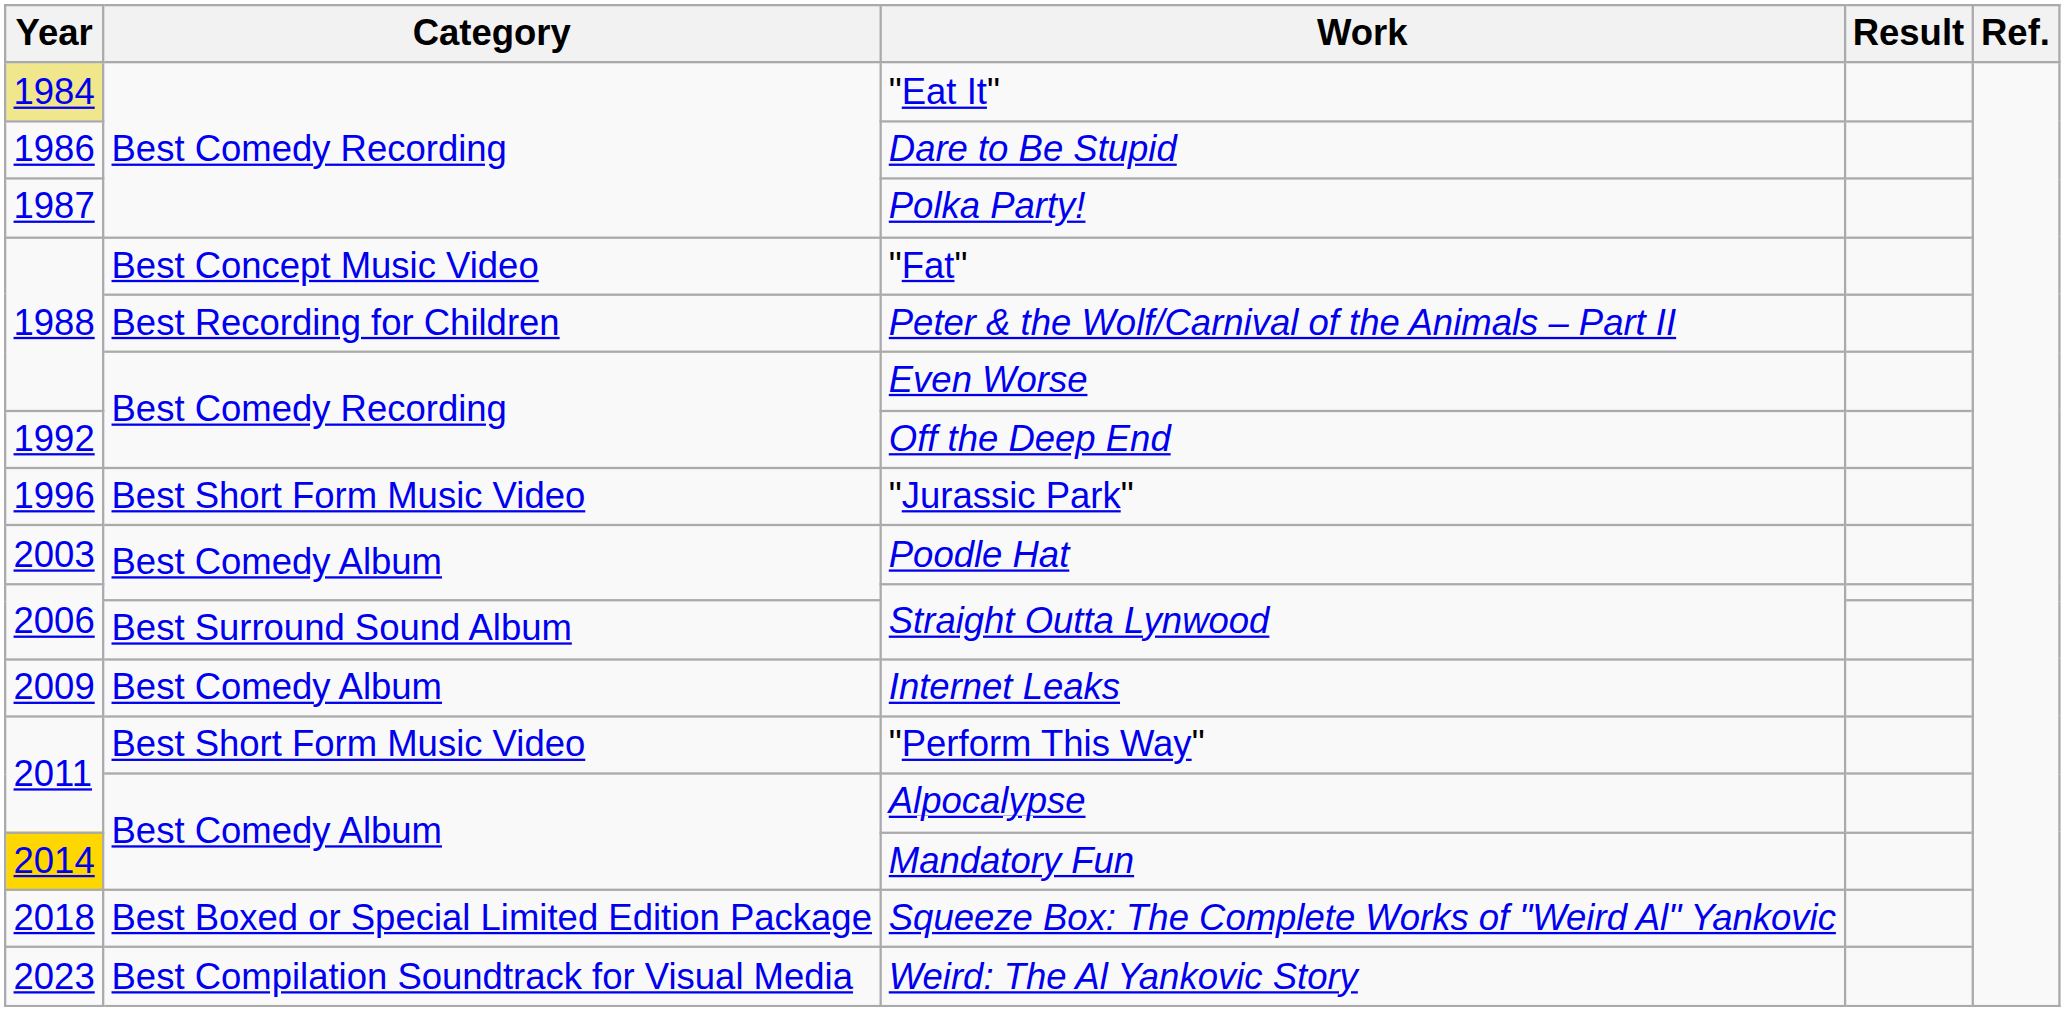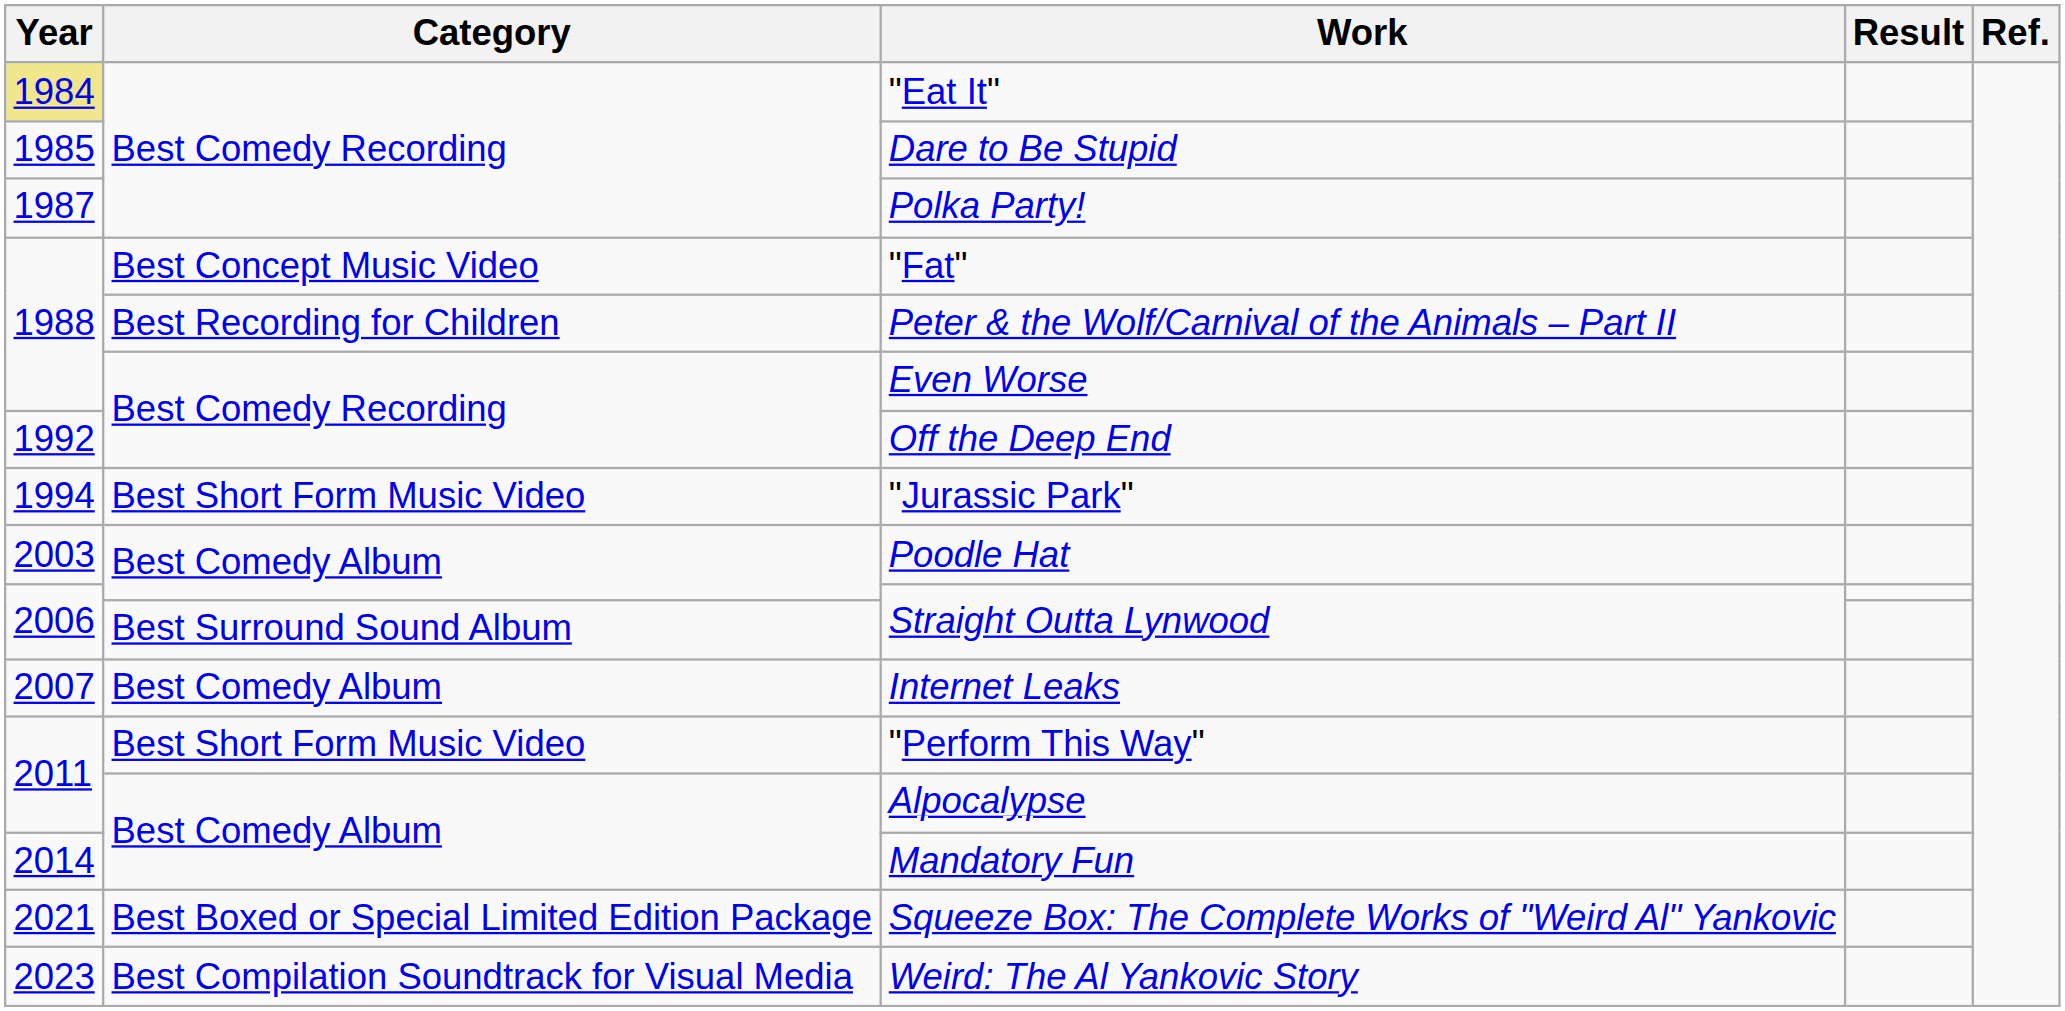 <table class="wikitable">
 <tr>
 <th>Year</th>
 <th>Category</th>
 <th>Work</th>
 <th>Result</th>
 <th>Ref.</th>
 </tr>
 <tr>
 <td style="background: khaki;"><a href='#'>1984</a></td>
 <td rowspan="3"><a href='#'>Best Comedy Recording</a></td>
 <td>"<a href='#'>Eat It</a>"</td>
 <td></td>
 <td align="center" rowspan="17"></td>
 </tr>
 <tr>
-<td><a href='#'>1986</a></td>
+<td><a href='#'>1985</a></td>
 <td><em><a href='#'>Dare to Be Stupid</a></em></td>
 <td></td>
 </tr>
 <tr>
 <td><a href='#'>1987</a></td>
 <td><em><a href='#'>Polka Party!</a></em></td>
 <td></td>
 </tr>
 <tr>
 <td rowspan="3"><a href='#'>1988</a></td>
 <td><a href='#'>Best Concept Music Video</a></td>
 <td>"<a href='#'>Fat</a>"</td>
 <td></td>
 </tr>
 <tr>
 <td><a href='#'>Best Recording for Children</a></td>
 <td><em><a href='#'>Peter & the Wolf/Carnival of the Animals – Part II</a></em></td>
 <td></td>
 </tr>
 <tr>
 <td rowspan="2"><a href='#'>Best Comedy Recording</a></td>
 <td><em><a href='#'>Even Worse</a></em></td>
 <td></td>
 </tr>
 <tr>
 <td><a href='#'>1992</a></td>
 <td><em><a href='#'>Off the Deep End</a></em></td>
 <td></td>
 </tr>
 <tr>
-<td><a href='#'>1996</a></td>
+<td><a href='#'>1994</a></td>
 <td><a href='#'>Best Short Form Music Video</a></td>
 <td>"<a href='#'>Jurassic Park</a>"</td>
 <td></td>
 </tr>
 <tr>
 <td><a href='#'>2003</a></td>
 <td rowspan="2"><a href='#'>Best Comedy Album</a></td>
 <td><em><a href='#'>Poodle Hat</a></em></td>
 <td></td>
 </tr>
 <tr>
 <td rowspan="2"><a href='#'>2006</a></td>
 <td rowspan="2"><em><a href='#'>Straight Outta Lynwood</a></em></td>
 <td></td>
 </tr>
 <tr>
 <td><a href='#'>Best Surround Sound Album</a></td>
 <td></td>
 </tr>
 <tr>
-<td><a href='#'>2009</a></td>
+<td><a href='#'>2007</a></td>
 <td><a href='#'>Best Comedy Album</a></td>
 <td><em><a href='#'>Internet Leaks</a></em></td>
 <td></td>
 </tr>
 <tr>
 <td rowspan="2"><a href='#'>2011</a></td>
 <td><a href='#'>Best Short Form Music Video</a></td>
 <td>"<a href='#'>Perform This Way</a>"</td>
 <td></td>
 </tr>
 <tr>
 <td rowspan="2"><a href='#'>Best Comedy Album</a></td>
 <td><em><a href='#'>Alpocalypse</a></em></td>
 <td></td>
 </tr>
 <tr>
-<td style="background: gold;"><a href='#'>2014</a></td>
+<td><a href='#'>2014</a></td>
 <td><em><a href='#'>Mandatory Fun</a></em></td>
 <td></td>
 </tr>
 <tr>
-<td><a href='#'>2018</a></td>
+<td><a href='#'>2021</a></td>
 <td><a href='#'>Best Boxed or Special Limited Edition Package</a></td>
 <td><em><a href='#'>Squeeze Box: The Complete Works of "Weird Al" Yankovic</a></em></td>
 <td></td>
 </tr>
 <tr>
 <td><a href='#'>2023</a></td>
 <td><a href='#'>Best Compilation Soundtrack for Visual Media</a></td>
 <td><em><a href='#'>Weird: The Al Yankovic Story</a></em></td>
 <td></td>
 </tr>
 </table>
